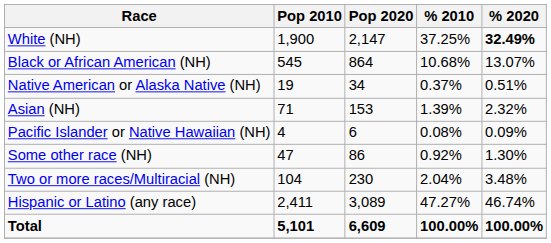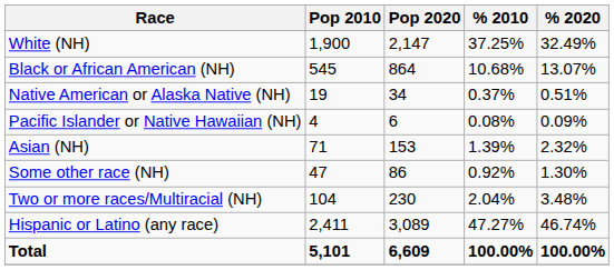 <table class="wikitable">
 <tr>
 <th>Race</th>
 <th>Pop 2010</th>
 <th>Pop 2020</th>
 <th>% 2010</th>
 <th>% 2020</th>
 </tr>
 <tr>
 <td><a href='#'>White</a> (NH)</td>
 <td>1,900</td>
 <td>2,147</td>
 <td>37.25%</td>
-<td><strong>32.49%</strong></td>
+<td>32.49%</td>
 </tr>
 <tr>
 <td><a href='#'>Black or African American</a> (NH)</td>
 <td>545</td>
 <td>864</td>
 <td>10.68%</td>
 <td>13.07%</td>
 </tr>
 <tr>
 <td><a href='#'>Native American</a> or <a href='#'>Alaska Native</a> (NH)</td>
 <td>19</td>
 <td>34</td>
 <td>0.37%</td>
 <td>0.51%</td>
 </tr>
 <tr>
+<td><a href='#'>Pacific Islander</a> or <a href='#'>Native Hawaiian</a> (NH)</td>
+<td>4</td>
+<td>6</td>
+<td>0.08%</td>
+<td>0.09%</td>
+</tr>
+<tr>
 <td><a href='#'>Asian</a> (NH)</td>
 <td>71</td>
 <td>153</td>
 <td>1.39%</td>
 <td>2.32%</td>
-</tr>
-<tr>
-<td><a href='#'>Pacific Islander</a> or <a href='#'>Native Hawaiian</a> (NH)</td>
-<td>4</td>
-<td>6</td>
-<td>0.08%</td>
-<td>0.09%</td>
 </tr>
 <tr>
 <td><a href='#'>Some other race</a> (NH)</td>
 <td>47</td>
 <td>86</td>
 <td>0.92%</td>
 <td>1.30%</td>
 </tr>
 <tr>
 <td><a href='#'>Two or more races/Multiracial</a> (NH)</td>
 <td>104</td>
 <td>230</td>
 <td>2.04%</td>
 <td>3.48%</td>
 </tr>
 <tr>
 <td><a href='#'>Hispanic or Latino</a> (any race)</td>
 <td>2,411</td>
 <td>3,089</td>
 <td>47.27%</td>
 <td>46.74%</td>
 </tr>
 <tr>
 <td><strong>Total</strong></td>
 <td><strong>5,101</strong></td>
 <td><strong>6,609</strong></td>
 <td><strong>100.00%</strong></td>
 <td><strong>100.00%</strong></td>
 </tr>
 <tr>
 </tr>
 </table>
